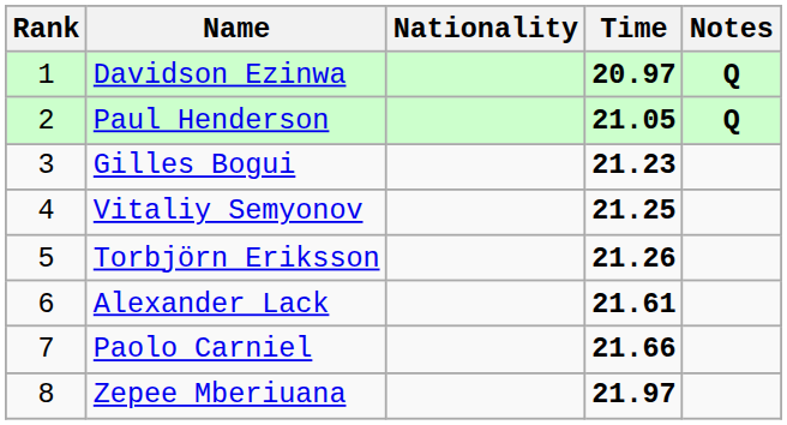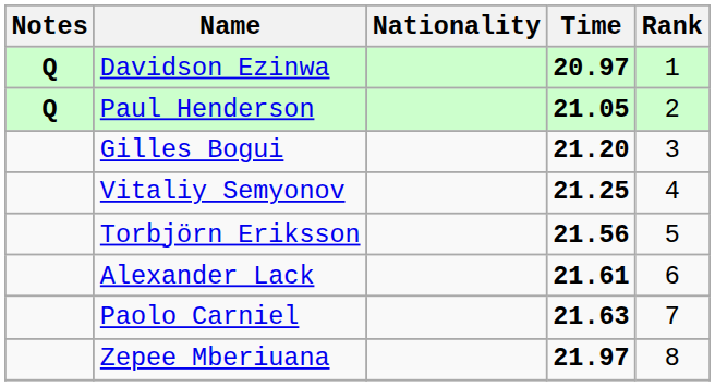 <table class="wikitable sortable" style="text-align:center">
 <tr>
-<th>Rank</th>
+<th>Notes</th>
 <th>Name</th>
 <th>Nationality</th>
 <th>Time</th>
-<th>Notes</th>
+<th>Rank</th>
 </tr>
 <tr bgcolor=ccffcc>
-<td>1</td>
+<td><strong>Q</strong></td>
 <td align=left><a href='#'>Davidson Ezinwa</a></td>
 <td align=left></td>
 <td><strong>20.97</strong></td>
-<td><strong>Q</strong></td>
+<td>1</td>
 </tr>
 <tr bgcolor=ccffcc>
-<td>2</td>
+<td><strong>Q</strong></td>
 <td align=left><a href='#'>Paul Henderson</a></td>
 <td align=left></td>
 <td><strong>21.05</strong></td>
-<td><strong>Q</strong></td>
+<td>2</td>
 </tr>
 <tr>
-<td>3</td>
+<td></td>
 <td align=left><a href='#'>Gilles Bogui</a></td>
 <td align=left></td>
-<td><strong>21.23</strong></td>
-<td></td>
+<td><strong>21.20</strong></td>
+<td>3</td>
 </tr>
 <tr>
-<td>4</td>
+<td></td>
 <td align=left><a href='#'>Vitaliy Semyonov</a></td>
 <td align=left></td>
 <td><strong>21.25</strong></td>
-<td></td>
+<td>4</td>
 </tr>
 <tr>
-<td>5</td>
+<td></td>
 <td align=left><a href='#'>Torbjörn Eriksson</a></td>
 <td align=left></td>
-<td><strong>21.26</strong></td>
-<td></td>
+<td><strong>21.56</strong></td>
+<td>5</td>
 </tr>
 <tr>
-<td>6</td>
+<td></td>
 <td align=left><a href='#'>Alexander Lack</a></td>
 <td align=left></td>
 <td><strong>21.61</strong></td>
-<td></td>
+<td>6</td>
 </tr>
 <tr>
-<td>7</td>
+<td></td>
 <td align=left><a href='#'>Paolo Carniel</a></td>
 <td align=left></td>
-<td><strong>21.66</strong></td>
-<td></td>
+<td><strong>21.63</strong></td>
+<td>7</td>
 </tr>
 <tr>
-<td>8</td>
+<td></td>
 <td align=left><a href='#'>Zepee Mberiuana</a></td>
 <td align=left></td>
 <td><strong>21.97</strong></td>
-<td></td>
+<td>8</td>
 </tr>
 </table>
